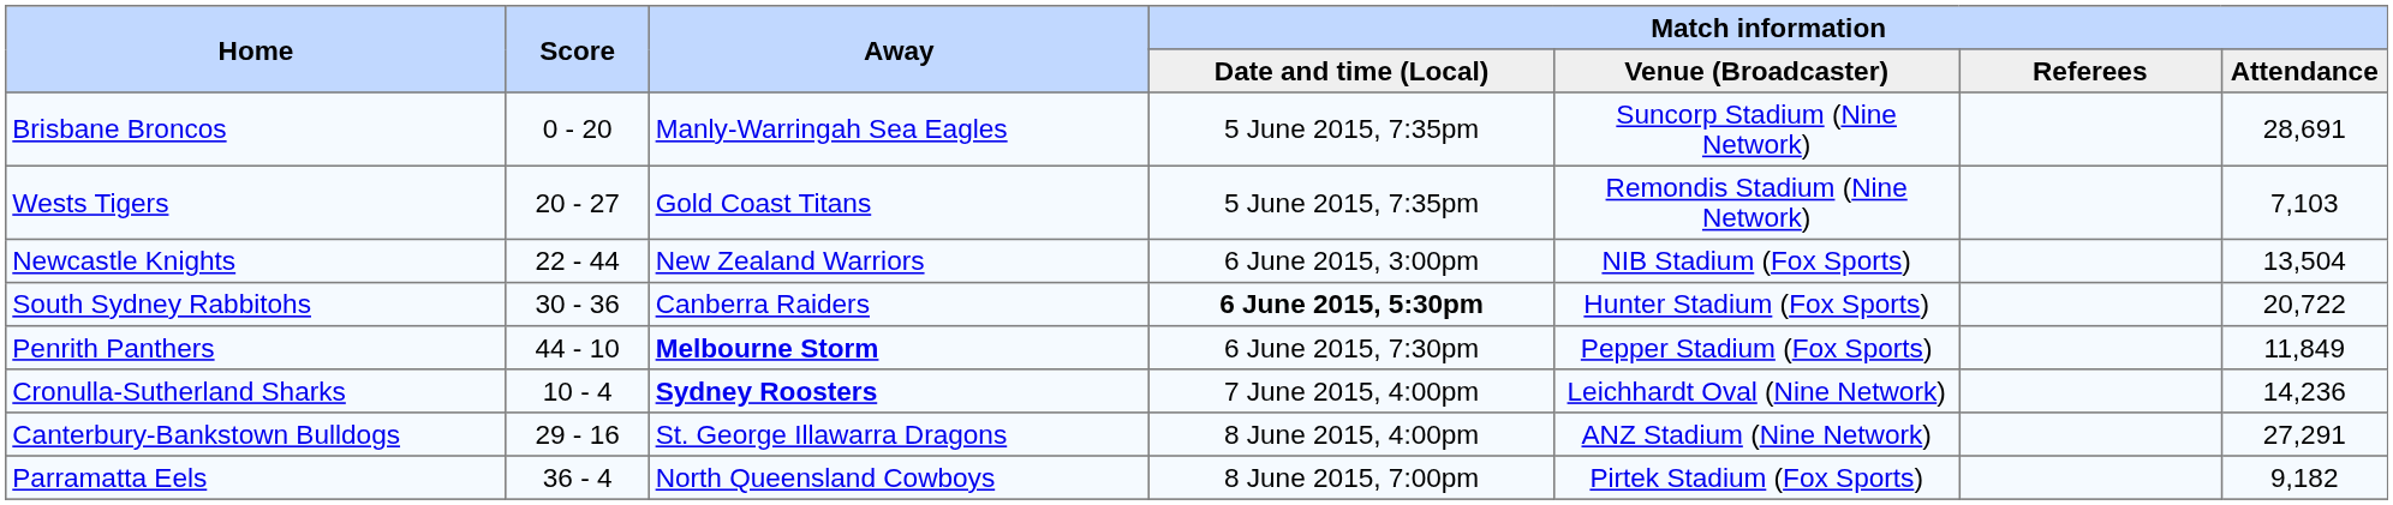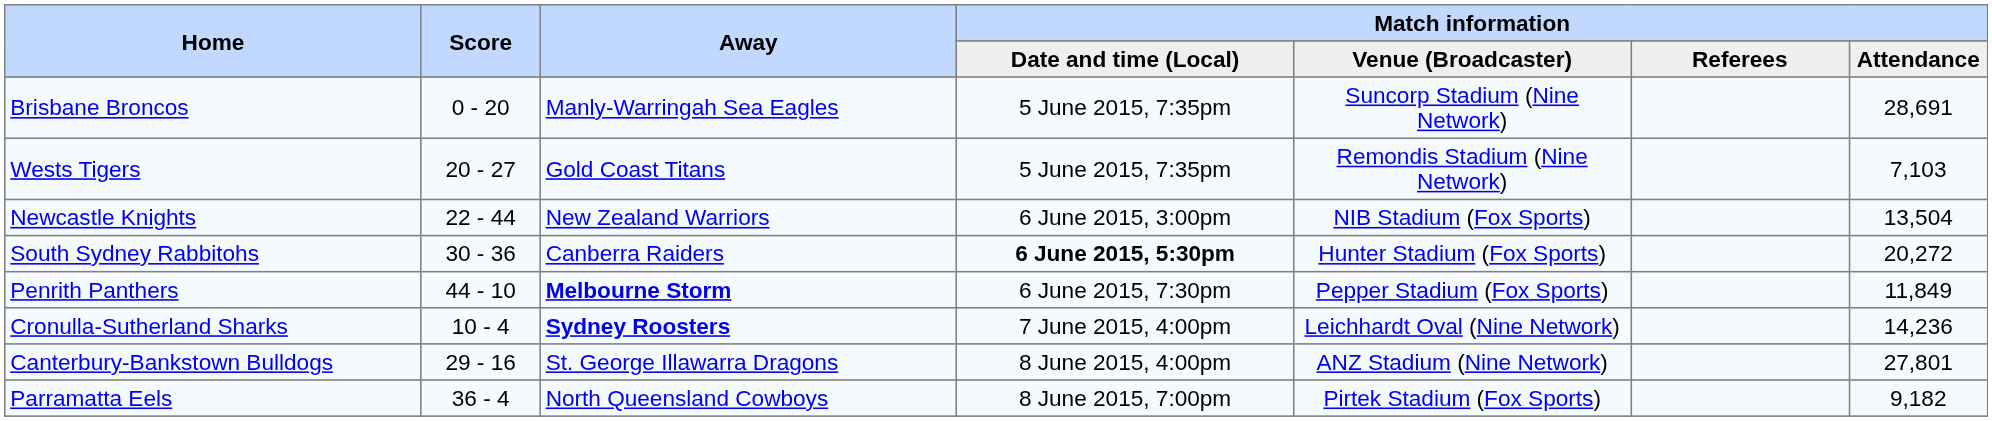 <table border="1" cellpadding="3" cellspacing="0" style="border-collapse:collapse; font-size:90%; width:100%;">
 <tr style="background:#c1d8ff;">
 <th rowspan="2" style="width:21%;">Home</th>
 <th rowspan="2" style="width:6%;">Score</th>
 <th rowspan="2" style="width:21%;">Away</th>
 <th colspan=6>Match information</th>
 </tr>
 <tr style="background:#efefef;">
 <th width=17%>Date and time (Local)</th>
 <th width="17%">Venue (Broadcaster)</th>
 <th width=11%>Referees</th>
 <th width=7%>Attendance</th>
 </tr>
 <tr style="text-align:center; background:#f5faff;">
 <td align="left"> <a href='#'>Brisbane Broncos</a></td>
 <td>0 - 20</td>
 <td align="left"> <a href='#'>Manly-Warringah Sea Eagles</a></td>
 <td>5 June 2015, 7:35pm</td>
 <td><a href='#'>Suncorp Stadium</a>  (<a href='#'>Nine Network</a>)</td>
 <td></td>
 <td>28,691</td>
 </tr>
 <tr style="text-align:center; background:#f5faff;">
 <td align="left"> <a href='#'>Wests Tigers</a></td>
 <td>20 - 27</td>
 <td align="left"> <a href='#'>Gold Coast Titans</a></td>
 <td>5 June 2015, 7:35pm</td>
 <td><a href='#'>Remondis Stadium</a>  (<a href='#'>Nine Network</a>)</td>
 <td></td>
 <td>7,103</td>
 </tr>
 <tr style="text-align:center; background:#f5faff;">
 <td align="left"> <a href='#'>Newcastle Knights</a></td>
 <td>22 - 44</td>
 <td align="left"> <a href='#'>New Zealand Warriors</a></td>
 <td>6 June 2015, 3:00pm</td>
 <td><a href='#'>NIB Stadium</a> (<a href='#'>Fox Sports</a>)</td>
 <td></td>
 <td>13,504</td>
 </tr>
 <tr style="text-align:center; background:#f5faff;">
 <td align="left"> <a href='#'>South Sydney Rabbitohs</a></td>
 <td>30 - 36</td>
 <td align="left"> <a href='#'>Canberra Raiders</a></td>
 <td><strong>6 June 2015, 5:30pm</strong></td>
 <td><a href='#'>Hunter Stadium</a> (<a href='#'>Fox Sports</a>)</td>
 <td></td>
-<td>20,722</td>
+<td>20,272</td>
 </tr>
 <tr style="text-align:center; background:#f5faff;">
 <td align="left"> <a href='#'>Penrith Panthers</a></td>
 <td>44 - 10</td>
 <td align="left"><strong> <a href='#'>Melbourne Storm</a></strong></td>
 <td>6 June 2015, 7:30pm</td>
 <td><a href='#'>Pepper Stadium</a> (<a href='#'>Fox Sports</a>)</td>
 <td></td>
 <td>11,849</td>
 </tr>
 <tr style="text-align:center; background:#f5faff;">
 <td align="left"> <a href='#'>Cronulla-Sutherland Sharks</a></td>
 <td>10 - 4</td>
 <td align="left"><strong><a href='#'>Sydney Roosters</a></strong></td>
 <td>7 June 2015, 4:00pm</td>
 <td><a href='#'>Leichhardt Oval</a>  (<a href='#'>Nine Network</a>)</td>
 <td></td>
 <td>14,236</td>
 </tr>
 <tr style="text-align:center; background:#f5faff;">
 <td align="left"> <a href='#'>Canterbury-Bankstown Bulldogs</a></td>
 <td>29 - 16</td>
 <td align="left"> <a href='#'>St. George Illawarra Dragons</a></td>
 <td>8 June 2015, 4:00pm</td>
 <td><a href='#'>ANZ Stadium</a>  (<a href='#'>Nine Network</a>)</td>
 <td></td>
-<td>27,291</td>
+<td>27,801</td>
 </tr>
 <tr style="text-align:center; background:#f5faff;">
 <td align="left"> <a href='#'>Parramatta Eels</a></td>
 <td>36 - 4</td>
 <td align="left"> <a href='#'>North Queensland Cowboys</a></td>
 <td>8 June 2015, 7:00pm</td>
 <td><a href='#'>Pirtek Stadium</a> (<a href='#'>Fox Sports</a>)</td>
 <td></td>
 <td>9,182</td>
 </tr>
 </table>
